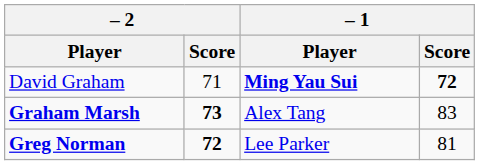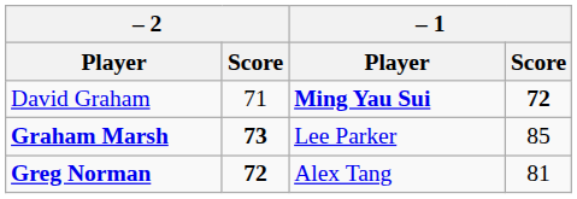 <table class=wikitable>
 <tr>
 <th colspan=2> – 2</th>
 <th colspan=2> – 1</th>
 </tr>
 <tr>
 <th width=140>Player</th>
 <th>Score</th>
 <th width=140>Player</th>
 <th>Score</th>
 </tr>
 <tr>
 <td><a href='#'>David Graham</a></td>
 <td align=center>71</td>
 <td><strong><a href='#'>Ming Yau Sui</a></strong></td>
 <td align=center><strong>72</strong></td>
 </tr>
 <tr>
 <td><strong><a href='#'>Graham Marsh</a></strong></td>
 <td align=center><strong>73</strong></td>
-<td><a href='#'>Alex Tang</a></td>
-<td align=center>83</td>
+<td><a href='#'>Lee Parker</a></td>
+<td align=center>85</td>
 </tr>
 <tr>
 <td><strong><a href='#'>Greg Norman</a></strong></td>
 <td align=center><strong>72</strong></td>
-<td><a href='#'>Lee Parker</a></td>
+<td><a href='#'>Alex Tang</a></td>
 <td align=center>81</td>
 </tr>
 </table>
